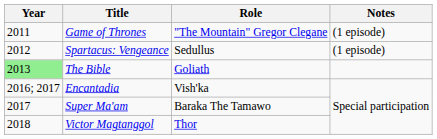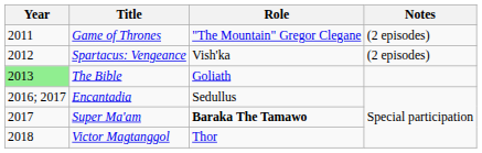 <table class="wikitable sortable">
 <tr>
 <th>Year</th>
 <th>Title</th>
 <th>Role</th>
 <th class="unsortable">Notes</th>
 </tr>
 <tr>
 <td>2011</td>
 <td><em><a href='#'>Game of Thrones</a></em></td>
 <td><a href='#'>"The Mountain" Gregor Clegane</a></td>
-<td>(1 episode)</td>
+<td>(2 episodes)</td>
 </tr>
 <tr>
 <td>2012</td>
 <td><em><a href='#'>Spartacus: Vengeance</a></em></td>
-<td>Sedullus</td>
-<td>(1 episode)</td>
+<td>Vish'ka</td>
+<td>(2 episodes)</td>
 </tr>
 <tr>
 <td style="background: lightgreen;">2013</td>
 <td><em><a href='#'>The Bible</a></em></td>
 <td><a href='#'>Goliath</a></td>
 <td></td>
 </tr>
 <tr>
 <td>2016; 2017</td>
 <td><em><a href='#'>Encantadia</a></em></td>
-<td>Vish'ka</td>
+<td>Sedullus</td>
 <td rowspan="3">Special participation</td>
 </tr>
 <tr>
 <td>2017</td>
 <td><em><a href='#'>Super Ma'am</a></em></td>
-<td>Baraka The Tamawo</td>
+<td><strong>Baraka The Tamawo</strong></td>
 </tr>
 <tr>
 <td>2018</td>
 <td><em><a href='#'>Victor Magtanggol</a></em></td>
 <td><a href='#'>Thor</a></td>
 </tr>
 </table>
